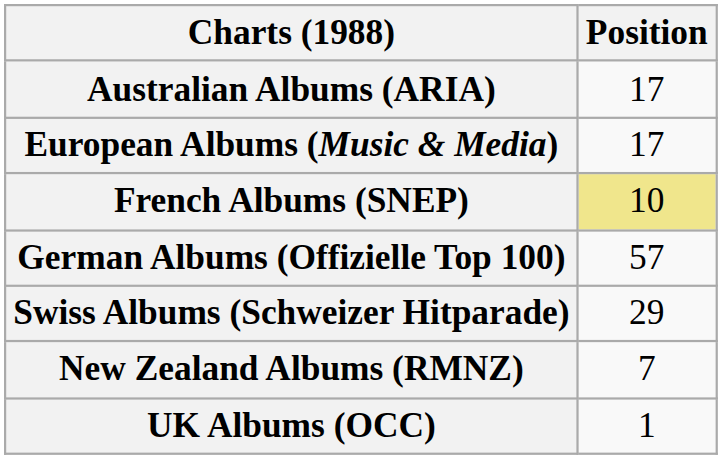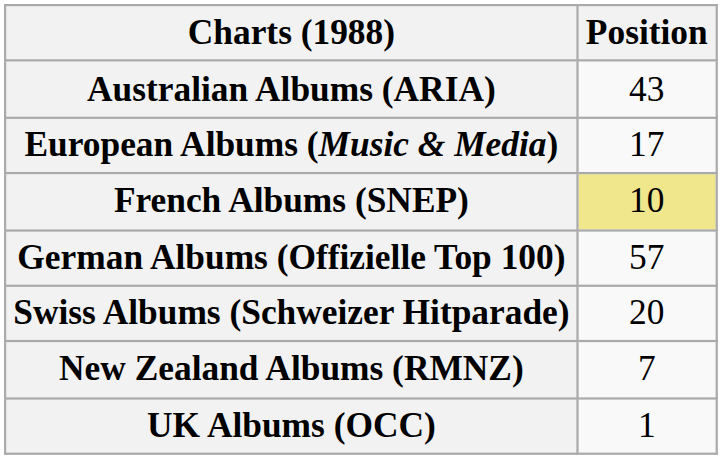 <table class="wikitable sortable plainrowheaders" style="text-align:center">
 <tr>
 <th>Charts (1988)</th>
 <th>Position</th>
 </tr>
 <tr>
 <th scope="row">Australian Albums (ARIA)</th>
-<td style="text-align:center;">17</td>
+<td style="text-align:center;">43</td>
 </tr>
 <tr>
 <th scope="row">European Albums (<em>Music & Media</em>)</th>
 <td>17</td>
 </tr>
 <tr>
 <th scope="row">French Albums (SNEP)</th>
 <td style="background: khaki;">10</td>
 </tr>
 <tr>
 <th scope="row">German Albums (Offizielle Top 100)</th>
 <td style="text-align:center;">57</td>
 </tr>
 <tr>
 <th scope="row">Swiss Albums (Schweizer Hitparade)</th>
-<td style="text-align:center;">29</td>
+<td style="text-align:center;">20</td>
 </tr>
 <tr>
 <th scope="row">New Zealand Albums (RMNZ)</th>
 <td style="text-align:center;">7</td>
 </tr>
 <tr>
 <th scope="row">UK Albums (OCC)</th>
 <td style="text-align:center;">1</td>
 </tr>
 </table>
